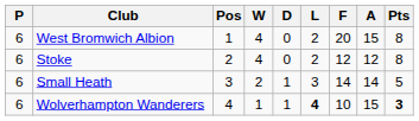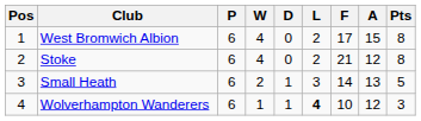 <table class="wikitable" style="text-align:center">
 <tr>
+<th width="25">Pos</th>
+<th width="200">Club</th>
 <th width="25">P</th>
-<th width="200">Club</th>
-<th width="25">Pos</th>
 <th width="25">W</th>
 <th width="25">D</th>
 <th width="25">L</th>
 <th width="25">F</th>
 <th width="25">A</th>
 <th width="25">Pts</th>
 </tr>
 <tr>
+<td>1</td>
+<td align="left"><a href='#'>West Bromwich Albion</a></td>
 <td>6</td>
-<td align="left"><a href='#'>West Bromwich Albion</a></td>
-<td>1</td>
 <td>4</td>
 <td>0</td>
 <td>2</td>
-<td>20</td>
+<td>17</td>
 <td>15</td>
 <td>8</td>
 </tr>
 <tr>
+<td>2</td>
+<td align="left"><a href='#'>Stoke</a></td>
 <td>6</td>
-<td align="left"><a href='#'>Stoke</a></td>
-<td>2</td>
 <td>4</td>
 <td>0</td>
 <td>2</td>
-<td>12</td>
+<td>21</td>
 <td>12</td>
 <td>8</td>
 </tr>
 <tr>
+<td>3</td>
+<td align="left"><a href='#'>Small Heath</a></td>
 <td>6</td>
-<td align="left"><a href='#'>Small Heath</a></td>
-<td>3</td>
 <td>2</td>
 <td>1</td>
 <td>3</td>
 <td>14</td>
-<td>14</td>
+<td>13</td>
 <td>5</td>
 </tr>
 <tr>
+<td>4</td>
+<td align="left"><a href='#'>Wolverhampton Wanderers</a></td>
 <td>6</td>
-<td align="left"><a href='#'>Wolverhampton Wanderers</a></td>
-<td>4</td>
 <td>1</td>
 <td>1</td>
 <td><strong>4</strong></td>
 <td>10</td>
-<td>15</td>
-<td><strong>3</strong></td>
+<td>12</td>
+<td>3</td>
 </tr>
 </table>
